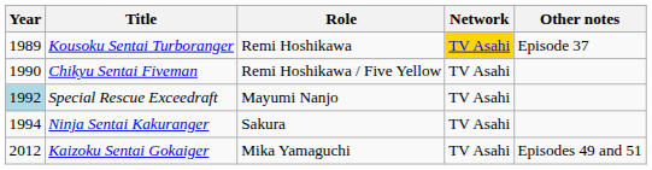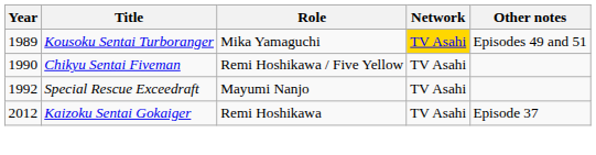 <table class="wikitable" style="font-size: 90%;">
 <tr>
 <th>Year</th>
 <th>Title</th>
 <th>Role</th>
 <th>Network</th>
 <th>Other notes</th>
 </tr>
 <tr>
 <td>1989</td>
 <td><em><a href='#'>Kousoku Sentai Turboranger</a></em></td>
-<td>Remi Hoshikawa</td>
+<td>Mika Yamaguchi</td>
 <td style="background: gold;"><a href='#'>TV Asahi</a></td>
-<td>Episode 37</td>
+<td>Episodes 49 and 51</td>
 </tr>
 <tr>
 <td>1990</td>
 <td><em><a href='#'>Chikyu Sentai Fiveman</a></em></td>
 <td>Remi Hoshikawa / Five Yellow</td>
 <td>TV Asahi</td>
 <td></td>
 </tr>
 <tr>
-<td style="background: lightblue;">1992</td>
+<td>1992</td>
 <td><em>Special Rescue Exceedraft</em></td>
 <td>Mayumi Nanjo</td>
 <td>TV Asahi</td>
 <td></td>
 </tr>
 <tr>
-<td>1994</td>
-<td><em><a href='#'>Ninja Sentai Kakuranger</a></em></td>
-<td>Sakura</td>
-<td>TV Asahi</td>
-<td></td>
-</tr>
-<tr>
 <td>2012</td>
 <td><em><a href='#'>Kaizoku Sentai Gokaiger</a></em></td>
-<td>Mika Yamaguchi</td>
+<td>Remi Hoshikawa</td>
 <td>TV Asahi</td>
-<td>Episodes 49 and 51</td>
+<td>Episode 37</td>
 </tr>
 </table>
